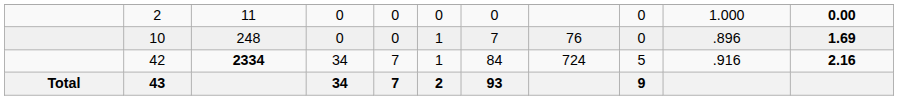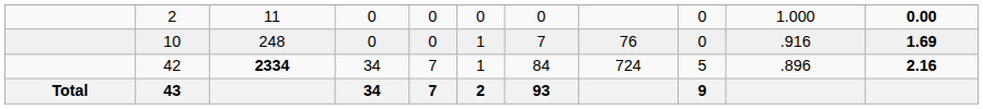 <table class="wikitable sortable" width ="1000">
 <tr align="center">
 </tr>
 <tr align="center">
 <td></td>
 <td>2</td>
 <td>11</td>
 <td>0</td>
 <td>0</td>
 <td>0</td>
 <td>0</td>
 <td></td>
 <td>0</td>
 <td>1.000</td>
 <td><strong>0.00</strong></td>
 </tr>
 <tr align="center" bgcolor="#f0f0f0">
 <td></td>
 <td>10</td>
 <td>248</td>
 <td>0</td>
 <td>0</td>
 <td>1</td>
 <td>7</td>
 <td>76</td>
 <td>0</td>
-<td>.896</td>
+<td>.916</td>
 <td><strong>1.69</strong></td>
 </tr>
 <tr align="center">
 <td></td>
 <td>42</td>
 <td><strong>2334</strong></td>
 <td>34</td>
 <td>7</td>
 <td>1</td>
 <td>84</td>
 <td>724</td>
 <td>5</td>
-<td>.916</td>
+<td>.896</td>
 <td><strong>2.16</strong></td>
 </tr>
 <tr>
 <th>Total</th>
 <th>43</th>
 <th></th>
 <th>34</th>
 <th>7</th>
 <th>2</th>
 <th>93</th>
 <th></th>
 <th>9</th>
 <th></th>
 <th></th>
 </tr>
 </table>
